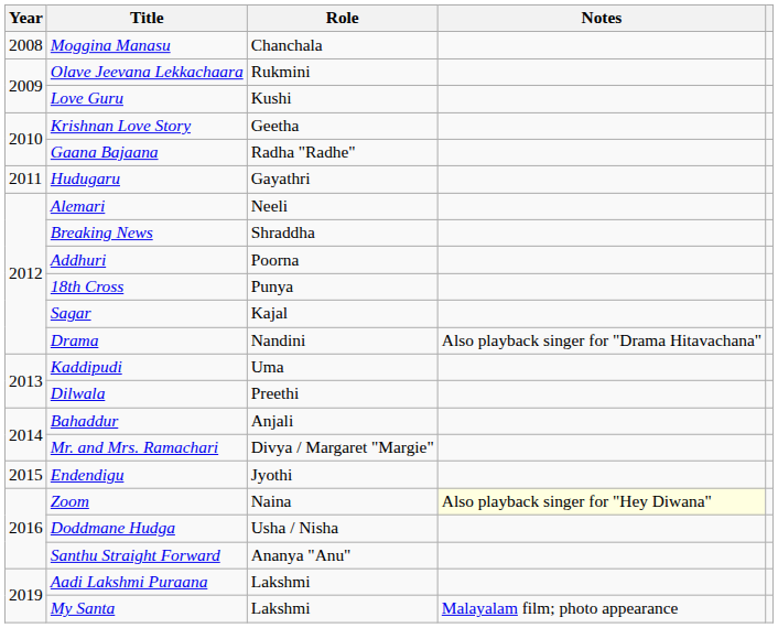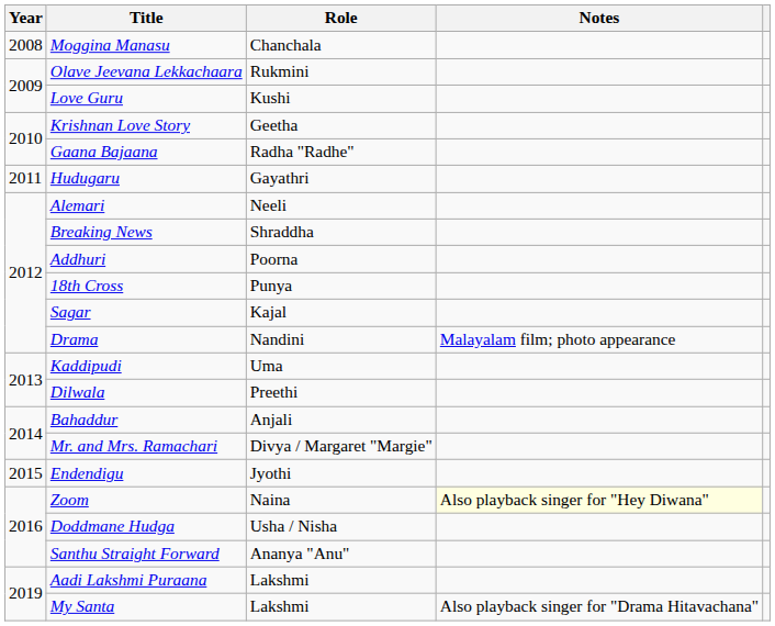 <table class="wikitable sortable">
 <tr>
 <th>Year</th>
 <th>Title</th>
 <th>Role</th>
 <th class="unsortable">Notes</th>
 <th class="unsortable"></th>
 </tr>
 <tr>
 <td>2008</td>
 <td><em><a href='#'>Moggina Manasu</a></em></td>
 <td>Chanchala</td>
 <td></td>
 <td></td>
 </tr>
 <tr>
 <td rowspan="2">2009</td>
 <td><em><a href='#'>Olave Jeevana Lekkachaara</a></em></td>
 <td>Rukmini</td>
 <td></td>
 <td></td>
 </tr>
 <tr>
 <td><em><a href='#'>Love Guru</a></em></td>
 <td>Kushi</td>
 <td></td>
 <td></td>
 </tr>
 <tr>
 <td rowspan="2">2010</td>
 <td><em><a href='#'>Krishnan Love Story</a></em></td>
 <td>Geetha</td>
 <td></td>
 <td></td>
 </tr>
 <tr>
 <td><em><a href='#'>Gaana Bajaana</a></em></td>
 <td>Radha "Radhe"</td>
 <td></td>
 <td></td>
 </tr>
 <tr>
 <td>2011</td>
 <td><em><a href='#'>Hudugaru</a></em></td>
 <td>Gayathri</td>
 <td></td>
 <td></td>
 </tr>
 <tr>
 <td rowspan="6">2012</td>
 <td><em><a href='#'>Alemari</a></em></td>
 <td>Neeli</td>
 <td></td>
 <td></td>
 </tr>
 <tr>
 <td><em><a href='#'>Breaking News</a></em></td>
 <td>Shraddha</td>
 <td></td>
 <td></td>
 </tr>
 <tr>
 <td><em><a href='#'>Addhuri</a></em></td>
 <td>Poorna</td>
 <td></td>
 <td></td>
 </tr>
 <tr>
 <td><em><a href='#'>18th Cross</a></em></td>
 <td>Punya</td>
 <td></td>
 <td></td>
 </tr>
 <tr>
 <td><em><a href='#'>Sagar</a></em></td>
 <td>Kajal</td>
 <td></td>
 <td></td>
 </tr>
 <tr>
 <td><em><a href='#'>Drama</a></em></td>
 <td>Nandini</td>
-<td>Also playback singer for "Drama Hitavachana"</td>
+<td><a href='#'>Malayalam</a> film; photo appearance</td>
 <td></td>
 </tr>
 <tr>
 <td rowspan="2">2013</td>
 <td><em><a href='#'>Kaddipudi</a></em></td>
 <td>Uma</td>
 <td></td>
 <td><br></td>
 </tr>
 <tr>
 <td><em><a href='#'>Dilwala</a></em></td>
 <td>Preethi</td>
 <td></td>
 <td></td>
 </tr>
 <tr>
 <td rowspan="2">2014</td>
 <td><em><a href='#'>Bahaddur</a></em></td>
 <td>Anjali</td>
 <td></td>
 <td></td>
 </tr>
 <tr>
 <td><em><a href='#'>Mr. and Mrs. Ramachari</a></em></td>
 <td>Divya / Margaret "Margie"</td>
 <td></td>
 <td></td>
 </tr>
 <tr>
 <td>2015</td>
 <td><em><a href='#'>Endendigu</a></em></td>
 <td>Jyothi</td>
 <td></td>
 <td></td>
 </tr>
 <tr>
 <td rowspan="3">2016</td>
 <td><em><a href='#'>Zoom</a></em></td>
 <td>Naina</td>
 <td style="background: lightyellow;">Also playback singer for "Hey Diwana"</td>
 <td></td>
 </tr>
 <tr>
 <td><em><a href='#'>Doddmane Hudga</a></em></td>
 <td>Usha / Nisha</td>
 <td></td>
 <td></td>
 </tr>
 <tr>
 <td><em><a href='#'>Santhu Straight Forward</a></em></td>
 <td>Ananya "Anu"</td>
 <td></td>
 <td></td>
 </tr>
 <tr>
 <td rowspan="2">2019</td>
 <td><em><a href='#'>Aadi Lakshmi Puraana</a></em></td>
 <td>Lakshmi</td>
 <td></td>
 <td></td>
 </tr>
 <tr>
 <td><em><a href='#'>My Santa</a></em></td>
 <td>Lakshmi</td>
-<td><a href='#'>Malayalam</a> film; photo appearance</td>
+<td>Also playback singer for "Drama Hitavachana"</td>
 <td></td>
 </tr>
 </table>
